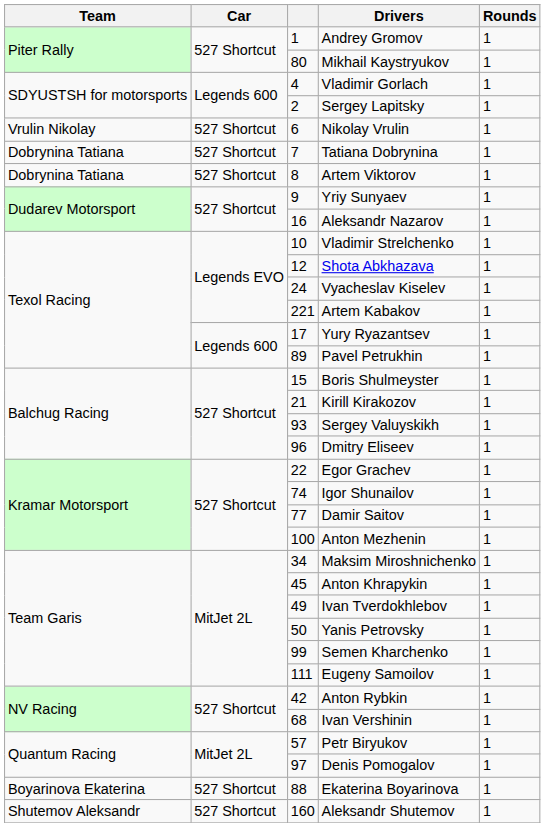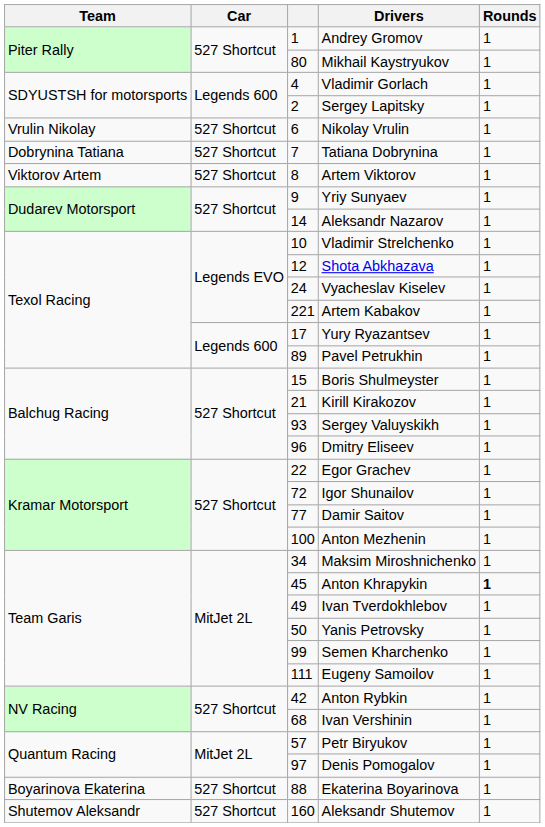 <table class="wikitable" style="font-size: 85%">
 <tr>
 <th>Team</th>
 <th>Car</th>
 <th></th>
 <th>Drivers</th>
 <th>Rounds</th>
 </tr>
 <tr>
 <td rowspan=2 style="background:#ccffcc;"> Piter Rally</td>
 <td rowspan=2>527 Shortcut</td>
 <td>1</td>
 <td> Andrey Gromov</td>
 <td>1</td>
 </tr>
 <tr>
 <td>80</td>
 <td> Mikhail Kaystryukov</td>
 <td>1</td>
 </tr>
 <tr>
 <td rowspan=2> SDYUSTSH for motorsports</td>
 <td rowspan=2>Legends 600</td>
 <td>4</td>
 <td> Vladimir Gorlach</td>
 <td>1</td>
 </tr>
 <tr>
 <td>2</td>
 <td> Sergey Lapitsky</td>
 <td>1</td>
 </tr>
 <tr>
 <td> Vrulin Nikolay</td>
 <td>527 Shortcut</td>
 <td>6</td>
 <td> Nikolay Vrulin</td>
 <td>1</td>
 </tr>
 <tr>
 <td> Dobrynina Tatiana</td>
 <td>527 Shortcut</td>
 <td>7</td>
 <td> Tatiana Dobrynina</td>
 <td>1</td>
 </tr>
 <tr>
-<td> Dobrynina Tatiana</td>
+<td> Viktorov Artem</td>
 <td>527 Shortcut</td>
 <td>8</td>
 <td> Artem Viktorov</td>
 <td>1</td>
 </tr>
 <tr>
 <td rowspan=2 style="background:#ccffcc;"> Dudarev Motorsport</td>
 <td rowspan=2>527 Shortcut</td>
 <td>9</td>
 <td> Yriy Sunyaev</td>
 <td>1</td>
 </tr>
 <tr>
-<td>16</td>
+<td>14</td>
 <td> Aleksandr Nazarov</td>
 <td>1</td>
 </tr>
 <tr>
 <td rowspan=6> Texol Racing</td>
 <td rowspan=4>Legends EVO</td>
 <td>10</td>
 <td> Vladimir Strelchenko</td>
 <td>1</td>
 </tr>
 <tr>
 <td>12</td>
 <td> <a href='#'>Shota Abkhazava</a></td>
 <td>1</td>
 </tr>
 <tr>
 <td>24</td>
 <td> Vyacheslav Kiselev</td>
 <td>1</td>
 </tr>
 <tr>
 <td>221</td>
 <td> Artem Kabakov</td>
 <td>1</td>
 </tr>
 <tr>
 <td rowspan=2>Legends 600</td>
 <td>17</td>
 <td> Yury Ryazantsev</td>
 <td>1</td>
 </tr>
 <tr>
 <td>89</td>
 <td> Pavel Petrukhin</td>
 <td>1</td>
 </tr>
 <tr>
 <td rowspan=4> Balchug Racing</td>
 <td rowspan=4>527 Shortcut</td>
 <td>15</td>
 <td> Boris Shulmeyster</td>
 <td>1</td>
 </tr>
 <tr>
 <td>21</td>
 <td> Kirill Kirakozov</td>
 <td>1</td>
 </tr>
 <tr>
 <td>93</td>
 <td> Sergey Valuyskikh</td>
 <td>1</td>
 </tr>
 <tr>
 <td>96</td>
 <td> Dmitry Eliseev</td>
 <td>1</td>
 </tr>
 <tr>
 <td rowspan=4 style="background:#ccffcc;"> Kramar Motorsport</td>
 <td rowspan=4>527 Shortcut</td>
 <td>22</td>
 <td> Egor Grachev</td>
 <td>1</td>
 </tr>
 <tr>
-<td>74</td>
+<td>72</td>
 <td> Igor Shunailov</td>
 <td>1</td>
 </tr>
 <tr>
 <td>77</td>
 <td> Damir Saitov</td>
 <td>1</td>
 </tr>
 <tr>
 <td>100</td>
 <td> Anton Mezhenin</td>
 <td>1</td>
 </tr>
 <tr>
 <td rowspan=6> Team Garis</td>
 <td rowspan=6>MitJet 2L</td>
 <td>34</td>
 <td> Maksim Miroshnichenko</td>
 <td>1</td>
 </tr>
 <tr>
 <td>45</td>
 <td> Anton Khrapykin</td>
-<td>1</td>
+<td><strong>1</strong></td>
 </tr>
 <tr>
 <td>49</td>
 <td> Ivan Tverdokhlebov</td>
 <td>1</td>
 </tr>
 <tr>
 <td>50</td>
 <td> Yanis Petrovsky</td>
 <td>1</td>
 </tr>
 <tr>
 <td>99</td>
 <td> Semen Kharchenko</td>
 <td>1</td>
 </tr>
 <tr>
 <td>111</td>
 <td> Eugeny Samoilov</td>
 <td>1</td>
 </tr>
 <tr>
 <td rowspan=2 style="background:#ccffcc;"> NV Racing</td>
 <td rowspan=2>527 Shortcut</td>
 <td>42</td>
 <td> Anton Rybkin</td>
 <td>1</td>
 </tr>
 <tr>
 <td>68</td>
 <td> Ivan Vershinin</td>
 <td>1</td>
 </tr>
 <tr>
 <td rowspan=2> Quantum Racing</td>
 <td rowspan=2>MitJet 2L</td>
 <td>57</td>
 <td> Petr Biryukov</td>
 <td>1</td>
 </tr>
 <tr>
 <td>97</td>
 <td> Denis Pomogalov</td>
 <td>1</td>
 </tr>
 <tr>
 <td> Boyarinova Ekaterina</td>
 <td>527 Shortcut</td>
 <td>88</td>
 <td> Ekaterina Boyarinova</td>
 <td>1</td>
 </tr>
 <tr>
 <td> Shutemov Aleksandr</td>
 <td>527 Shortcut</td>
 <td>160</td>
 <td> Aleksandr Shutemov</td>
 <td>1</td>
 </tr>
 </table>
